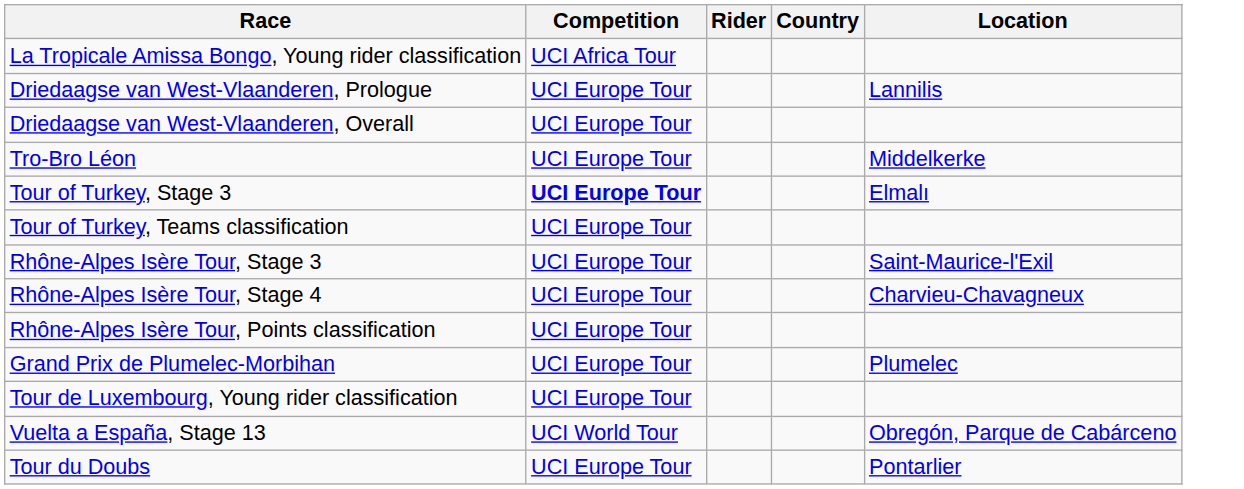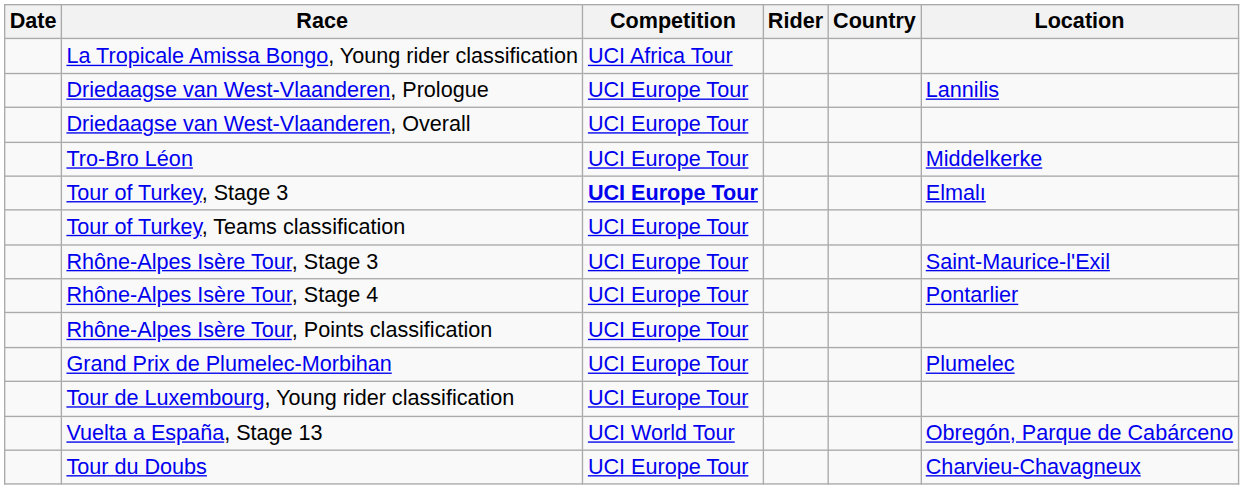 <table class="wikitable sortable">
 <tr>
+<th>Date</th>
 <th>Race</th>
 <th>Competition</th>
 <th>Rider</th>
 <th>Country</th>
 <th>Location</th>
 </tr>
 <tr>
+<td></td>
 <td><a href='#'>La Tropicale Amissa Bongo</a>, Young rider classification</td>
 <td><a href='#'>UCI Africa Tour</a></td>
 <td></td>
 <td></td>
 <td></td>
 </tr>
 <tr>
+<td></td>
 <td><a href='#'>Driedaagse van West-Vlaanderen</a>, Prologue</td>
 <td><a href='#'>UCI Europe Tour</a></td>
 <td></td>
 <td></td>
 <td><a href='#'>Lannilis</a></td>
 </tr>
 <tr>
+<td></td>
 <td><a href='#'>Driedaagse van West-Vlaanderen</a>, Overall</td>
 <td><a href='#'>UCI Europe Tour</a></td>
 <td></td>
 <td></td>
 <td></td>
 </tr>
 <tr>
+<td></td>
 <td><a href='#'>Tro-Bro Léon</a></td>
 <td><a href='#'>UCI Europe Tour</a></td>
 <td></td>
 <td></td>
 <td><a href='#'>Middelkerke</a></td>
 </tr>
 <tr>
+<td></td>
 <td><a href='#'>Tour of Turkey</a>, Stage 3</td>
 <td><strong><a href='#'>UCI Europe Tour</a></strong></td>
 <td></td>
 <td></td>
 <td><a href='#'>Elmalı</a></td>
 </tr>
 <tr>
+<td></td>
 <td><a href='#'>Tour of Turkey</a>, Teams classification</td>
 <td><a href='#'>UCI Europe Tour</a></td>
 <td align="center"></td>
 <td></td>
 <td></td>
 </tr>
 <tr>
+<td></td>
 <td><a href='#'>Rhône-Alpes Isère Tour</a>, Stage 3</td>
 <td><a href='#'>UCI Europe Tour</a></td>
 <td></td>
 <td></td>
 <td><a href='#'>Saint-Maurice-l'Exil</a></td>
 </tr>
 <tr>
+<td></td>
 <td><a href='#'>Rhône-Alpes Isère Tour</a>, Stage 4</td>
 <td><a href='#'>UCI Europe Tour</a></td>
 <td></td>
 <td></td>
-<td><a href='#'>Charvieu-Chavagneux</a></td>
+<td><a href='#'>Pontarlier</a></td>
 </tr>
 <tr>
+<td></td>
 <td><a href='#'>Rhône-Alpes Isère Tour</a>, Points classification</td>
 <td><a href='#'>UCI Europe Tour</a></td>
 <td></td>
 <td></td>
 <td></td>
 </tr>
 <tr>
+<td></td>
 <td><a href='#'>Grand Prix de Plumelec-Morbihan</a></td>
 <td><a href='#'>UCI Europe Tour</a></td>
 <td></td>
 <td></td>
 <td><a href='#'>Plumelec</a></td>
 </tr>
 <tr>
+<td></td>
 <td><a href='#'>Tour de Luxembourg</a>, Young rider classification</td>
 <td><a href='#'>UCI Europe Tour</a></td>
 <td></td>
 <td></td>
 <td></td>
 </tr>
 <tr>
+<td></td>
 <td><a href='#'>Vuelta a España</a>, Stage 13</td>
 <td><a href='#'>UCI World Tour</a></td>
 <td></td>
 <td></td>
 <td><a href='#'>Obregón, Parque de Cabárceno</a></td>
 </tr>
 <tr>
+<td></td>
 <td><a href='#'>Tour du Doubs</a></td>
 <td><a href='#'>UCI Europe Tour</a></td>
 <td></td>
 <td></td>
-<td><a href='#'>Pontarlier</a></td>
+<td><a href='#'>Charvieu-Chavagneux</a></td>
 </tr>
 </table>
